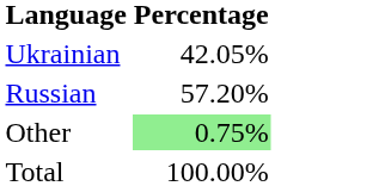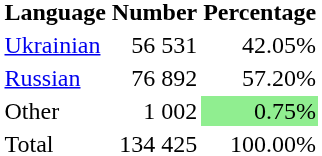 <table class="standard">
 <tr>
 <th>Language</th>
+<th>Number</th>
 <th>Percentage</th>
 </tr>
 <tr>
 <td><a href='#'>Ukrainian</a></td>
+<td align="right">56 531</td>
 <td align="right">42.05%</td>
 </tr>
 <tr>
 <td><a href='#'>Russian</a></td>
+<td align="right">76 892</td>
 <td align="right">57.20%</td>
 </tr>
 <tr>
 <td>Other</td>
+<td align="right">1 002</td>
 <td align="right" style="background: lightgreen;">0.75%</td>
 </tr>
 <tr>
 <td>Total</td>
+<td align="right">134 425</td>
 <td align="right">100.00%</td>
 </tr>
 </table>
